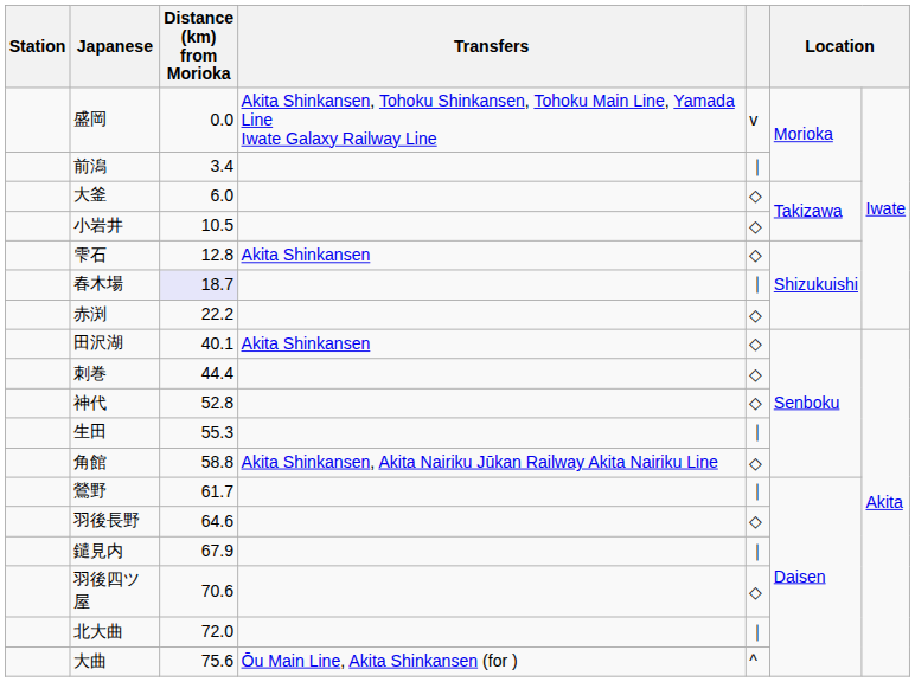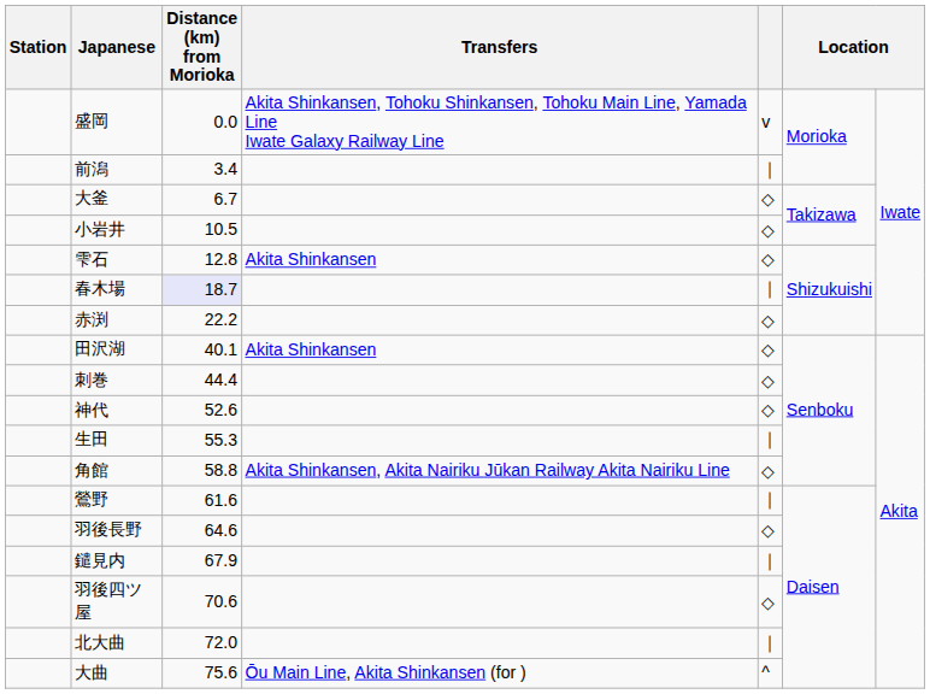 <table class="wikitable" rules="all">
 <tr>
 <th>Station</th>
 <th>Japanese</th>
 <th style="width: 2.5em">Distance (km)<br>from Morioka</th>
 <th>Transfers</th>
 <th rowspan="1"> </th>
 <th colspan="2">Location</th>
 </tr>
 <tr>
 <td></td>
 <td>盛岡</td>
 <td style="text-align: right">0.0</td>
 <td><a href='#'>Akita Shinkansen</a>, <a href='#'>Tohoku Shinkansen</a>, <a href='#'>Tohoku Main Line</a>, <a href='#'>Yamada Line</a><br><a href='#'>Iwate Galaxy Railway Line</a></td>
 <td>v</td>
 <td rowspan="2"><a href='#'>Morioka</a></td>
 <td rowspan="7"><a href='#'>Iwate</a></td>
 </tr>
 <tr>
 <td></td>
 <td>前潟</td>
 <td style="text-align: right">3.4</td>
 <td></td>
 <td>｜</td>
 </tr>
 <tr>
 <td></td>
 <td>大釜</td>
-<td style="text-align: right">6.0</td>
+<td style="text-align: right">6.7</td>
 <td> </td>
 <td>◇</td>
 <td rowspan=2><a href='#'>Takizawa</a></td>
 </tr>
 <tr>
 <td></td>
 <td>小岩井</td>
 <td style="text-align: right">10.5</td>
 <td> </td>
 <td>◇</td>
 </tr>
 <tr>
 <td></td>
 <td>雫石</td>
 <td style="text-align: right">12.8</td>
 <td><a href='#'>Akita Shinkansen</a></td>
 <td>◇</td>
 <td rowspan=3><a href='#'>Shizukuishi</a></td>
 </tr>
 <tr>
 <td></td>
 <td>春木場</td>
 <td style="background: lavender; text-align: right">18.7</td>
 <td> </td>
 <td>｜</td>
 </tr>
 <tr>
 <td></td>
 <td>赤渕</td>
 <td style="text-align: right">22.2</td>
 <td> </td>
 <td>◇</td>
 </tr>
 <tr>
 <td></td>
 <td>田沢湖</td>
 <td style="text-align: right">40.1</td>
 <td><a href='#'>Akita Shinkansen</a></td>
 <td>◇</td>
 <td rowspan=5><a href='#'>Senboku</a></td>
 <td rowspan=11><a href='#'>Akita</a></td>
 </tr>
 <tr>
 <td></td>
 <td>刺巻</td>
 <td style="text-align: right">44.4</td>
 <td> </td>
 <td>◇</td>
 </tr>
 <tr>
 <td></td>
 <td>神代</td>
-<td style="text-align: right">52.8</td>
+<td style="text-align: right">52.6</td>
 <td> </td>
 <td>◇</td>
 </tr>
 <tr>
 <td></td>
 <td>生田</td>
 <td style="text-align: right">55.3</td>
 <td> </td>
 <td>｜</td>
 </tr>
 <tr>
 <td></td>
 <td>角館</td>
 <td style="text-align: right">58.8</td>
 <td><a href='#'>Akita Shinkansen</a>, <a href='#'>Akita Nairiku Jūkan Railway Akita Nairiku Line</a></td>
 <td>◇</td>
 </tr>
 <tr>
 <td></td>
 <td>鶯野</td>
-<td style="text-align: right">61.7</td>
+<td style="text-align: right">61.6</td>
 <td> </td>
 <td>｜</td>
 <td rowspan=6><a href='#'>Daisen</a></td>
 </tr>
 <tr>
 <td></td>
 <td>羽後長野</td>
 <td style="text-align: right">64.6</td>
 <td> </td>
 <td>◇</td>
 </tr>
 <tr>
 <td></td>
 <td>鑓見内</td>
 <td style="text-align: right">67.9</td>
 <td> </td>
 <td>｜</td>
 </tr>
 <tr>
 <td></td>
 <td>羽後四ツ屋</td>
 <td style="text-align: right">70.6</td>
 <td> </td>
 <td>◇</td>
 </tr>
 <tr>
 <td></td>
 <td>北大曲</td>
 <td style="text-align: right">72.0</td>
 <td> </td>
 <td>｜</td>
 </tr>
 <tr>
 <td></td>
 <td>大曲</td>
 <td style="text-align: right">75.6</td>
 <td><a href='#'>Ōu Main Line</a>, <a href='#'>Akita Shinkansen</a> (for )</td>
 <td>^</td>
 </tr>
 </table>
